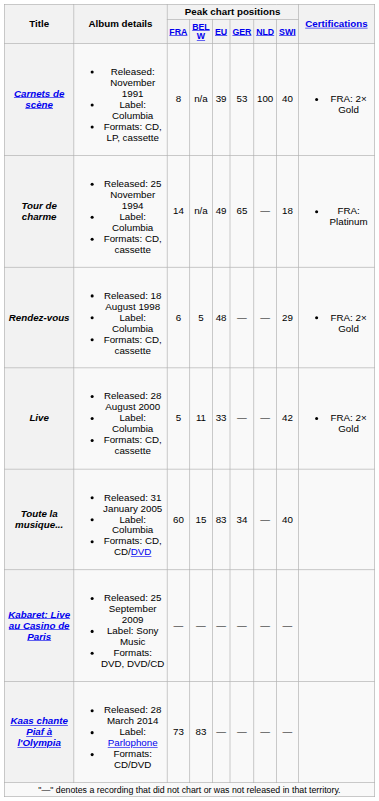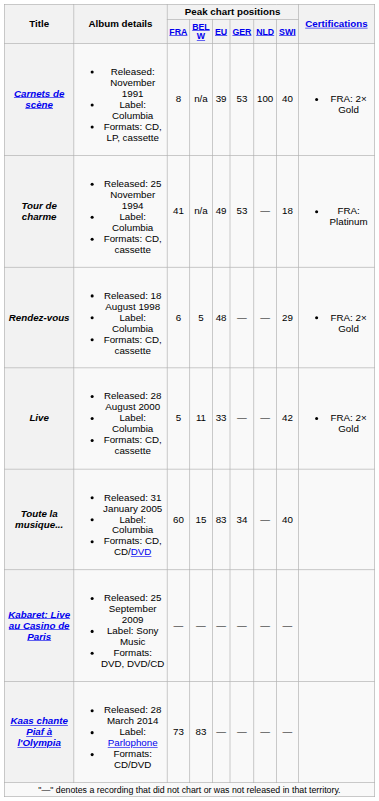 <table class="wikitable plainrowheaders" style="text-align:center;">
 <tr>
 <th scope="col" rowspan="2" style="width:15em;">Title</th>
 <th scope="col" rowspan="2" style="width:16em;">Album details</th>
 <th scope="col" colspan="6">Peak chart positions</th>
 <th scope="col" rowspan="2" style="width:12em;"><a href='#'>Certifications</a></th>
 </tr>
 <tr>
 <th scope="col" style="width:2.5em;font-size:90%;"><a href='#'>FRA</a><br></th>
 <th scope="col" style="width:2.5em;font-size:90%;"><a href='#'>BEL W</a></th>
 <th scope="col" style="width:2.5em;font-size:90%;"><a href='#'>EU</a><br></th>
 <th scope="col" style="width:2.5em;font-size:90%;"><a href='#'>GER</a><br></th>
 <th scope="col" style="width:2.5em;font-size:90%;"><a href='#'>NLD</a><br></th>
 <th scope="col" style="width:2.5em;font-size:90%;"><a href='#'>SWI</a><br></th>
 </tr>
 <tr>
 <th scope="row"><em><a href='#'>Carnets de scène</a></em></th>
 <td><br><ul><li>Released: November 1991</li><li>Label: Columbia</li><li>Formats: CD, LP, cassette</li></ul></td>
 <td>8</td>
 <td>n/a</td>
 <td>39</td>
 <td>53</td>
 <td>100</td>
 <td>40</td>
 <td><br><ul><li>FRA: 2× Gold</li></ul></td>
 </tr>
 <tr>
 <th scope="row"><em>Tour de charme</em></th>
 <td><br><ul><li>Released: 25 November 1994</li><li>Label: Columbia</li><li>Formats: CD, cassette</li></ul></td>
-<td>14</td>
+<td>41</td>
 <td>n/a</td>
 <td>49</td>
-<td>65</td>
+<td>53</td>
 <td>—</td>
 <td>18</td>
 <td><br><ul><li>FRA: Platinum</li></ul></td>
 </tr>
 <tr>
 <th scope="row"><em>Rendez-vous</em></th>
 <td><br><ul><li>Released: 18 August 1998</li><li>Label: Columbia</li><li>Formats: CD, cassette</li></ul></td>
 <td>6</td>
 <td>5</td>
 <td>48</td>
 <td>—</td>
 <td>—</td>
 <td>29</td>
 <td><br><ul><li>FRA: 2× Gold</li></ul></td>
 </tr>
 <tr>
 <th scope="row"><em>Live</em></th>
 <td><br><ul><li>Released: 28 August 2000</li><li>Label: Columbia</li><li>Formats: CD, cassette</li></ul></td>
 <td>5</td>
 <td>11</td>
 <td>33</td>
 <td>—</td>
 <td>—</td>
 <td>42</td>
 <td><br><ul><li>FRA: 2× Gold</li></ul></td>
 </tr>
 <tr>
 <th scope="row"><em>Toute la musique...</em></th>
 <td><br><ul><li>Released: 31 January 2005</li><li>Label: Columbia</li><li>Formats: CD, CD/<a href='#'>DVD</a></li></ul></td>
 <td>60</td>
 <td>15</td>
 <td>83</td>
 <td>34</td>
 <td>—</td>
 <td>40</td>
 <td></td>
 </tr>
 <tr>
 <th scope="row"><em><a href='#'>Kabaret: Live au Casino de Paris</a></em></th>
 <td><br><ul><li>Released: 25 September 2009</li><li>Label: Sony Music</li><li>Formats: DVD, DVD/CD</li></ul></td>
 <td>—</td>
 <td>—</td>
 <td>—</td>
 <td>—</td>
 <td>—</td>
 <td>—</td>
 <td></td>
 </tr>
 <tr>
 <th scope="row"><em><a href='#'>Kaas chante Piaf à l'Olympia</a></em></th>
 <td><br><ul><li>Released: 28 March 2014</li><li>Label: <a href='#'>Parlophone</a></li><li>Formats: CD/DVD</li></ul></td>
 <td>73</td>
 <td>83</td>
 <td>—</td>
 <td>—</td>
 <td>—</td>
 <td>—</td>
 <td></td>
 </tr>
 <tr>
 <td colspan="15" style="font-size:90%">"—" denotes a recording that did not chart or was not released in that territory.</td>
 </tr>
 </table>
